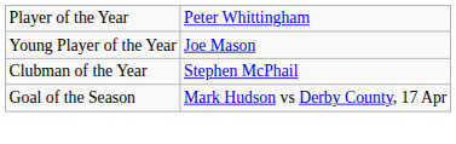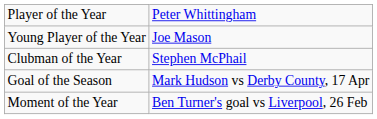 <table class="wikitable">
 <tr>
 <td>Player of the Year</td>
 <td><a href='#'>Peter Whittingham</a></td>
 </tr>
 <tr>
 <td>Young Player of the Year</td>
 <td><a href='#'>Joe Mason</a></td>
 </tr>
 <tr>
 <td>Clubman of the Year</td>
 <td><a href='#'>Stephen McPhail</a></td>
 </tr>
 <tr>
 <td>Goal of the Season</td>
 <td><a href='#'>Mark Hudson</a> vs <a href='#'>Derby County</a>, 17 Apr</td>
 </tr>
+<tr>
+<td>Moment of the Year</td>
+<td><a href='#'>Ben Turner's</a> goal vs <a href='#'>Liverpool</a>, 26 Feb</td>
+</tr>
 </table>
